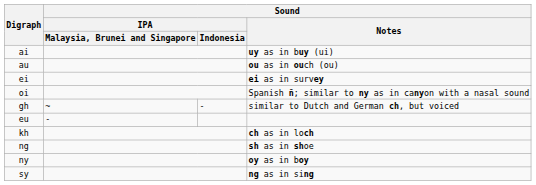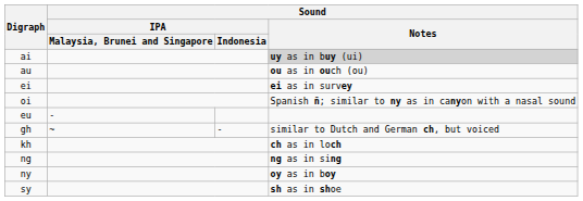 <table class="wikitable">
 <tr>
 <th rowspan=3>Digraph</th>
 <th colspan=3>Sound</th>
 </tr>
 <tr>
 <th colspan=2>IPA</th>
 <th rowspan=2>Notes</th>
 </tr>
 <tr>
 <th>Malaysia, Brunei and Singapore</th>
 <th>Indonesia</th>
 </tr>
 <tr>
 <td align=center>ai</td>
 <td colspan=2></td>
-<td><strong>uy</strong> as in b<strong>uy</strong> (ui)</td>
+<td style="background: lightgrey;"><strong>uy</strong> as in b<strong>uy</strong> (ui)</td>
 </tr>
 <tr>
 <td align=center>au</td>
 <td colspan=2></td>
 <td><strong>ou</strong> as in <strong>ou</strong>ch (ou)</td>
 </tr>
 <tr>
 <td align=center>ei</td>
 <td colspan=2></td>
 <td><strong>ei</strong> as in surv<strong>ey</strong></td>
 </tr>
 <tr>
 <td align=center>oi</td>
 <td colspan=2></td>
 <td>Spanish <strong>ñ</strong>; similar to <strong>ny</strong> as in ca<strong>ny</strong>on with a nasal sound</td>
 </tr>
 <tr>
+<td align=center>eu</td>
+<td>-</td>
+<td></td>
+<td></td>
+</tr>
+<tr>
 <td align=center>gh</td>
 <td> ~ </td>
 <td>-</td>
 <td>similar to Dutch and German <strong>ch</strong>, but voiced</td>
-</tr>
-<tr>
-<td align=center>eu</td>
-<td>-</td>
-<td></td>
-<td></td>
 </tr>
 <tr>
 <td align=center>kh</td>
 <td colspan=2></td>
 <td><strong>ch</strong> as in lo<strong>ch</strong></td>
 </tr>
 <tr>
 <td align=center>ng</td>
 <td colspan=2></td>
-<td><strong>sh</strong> as in <strong>sh</strong>oe</td>
+<td><strong>ng</strong> as in si<strong>ng</strong></td>
 </tr>
 <tr>
 <td align=center>ny</td>
 <td colspan=2></td>
 <td><strong>oy</strong> as in b<strong>oy</strong></td>
 </tr>
 <tr>
 <td align=center>sy</td>
 <td colspan=2></td>
-<td><strong>ng</strong> as in si<strong>ng</strong></td>
+<td><strong>sh</strong> as in <strong>sh</strong>oe</td>
 </tr>
 </table>
